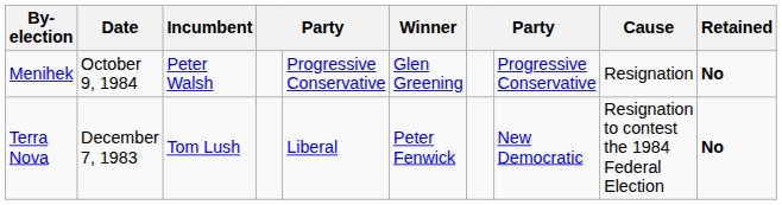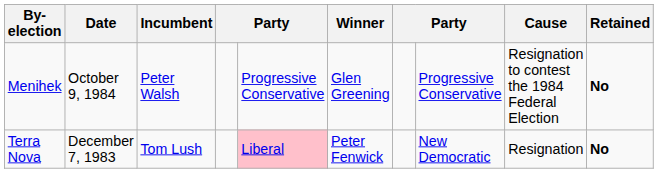 <table class=wikitable style="width:100%">
 <tr>
 <th>By-election</th>
 <th>Date</th>
 <th>Incumbent</th>
 <th colspan=2>Party</th>
 <th>Winner</th>
 <th colspan=2>Party</th>
 <th>Cause</th>
 <th>Retained</th>
 </tr>
 <tr>
 <td><a href='#'>Menihek</a></td>
 <td>October 9, 1984</td>
 <td><a href='#'>Peter Walsh</a></td>
 <td>    </td>
 <td><a href='#'>Progressive Conservative</a></td>
 <td><a href='#'>Glen Greening</a></td>
 <td>    </td>
 <td><a href='#'>Progressive Conservative</a></td>
-<td>Resignation</td>
+<td>Resignation to contest the 1984 Federal Election</td>
 <td><strong>No</strong></td>
 </tr>
 <tr>
 <td><a href='#'>Terra Nova</a></td>
 <td>December 7, 1983</td>
 <td><a href='#'>Tom Lush</a></td>
 <td>    </td>
-<td><a href='#'>Liberal</a></td>
+<td style="background: pink;"><a href='#'>Liberal</a></td>
 <td><a href='#'>Peter Fenwick</a></td>
 <td>    </td>
 <td><a href='#'>New Democratic</a></td>
-<td>Resignation to contest the 1984 Federal Election</td>
+<td>Resignation</td>
 <td><strong>No</strong></td>
 </tr>
 </table>
